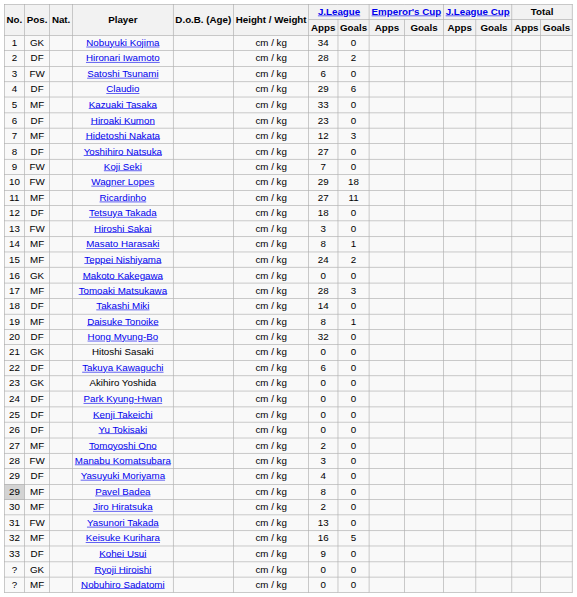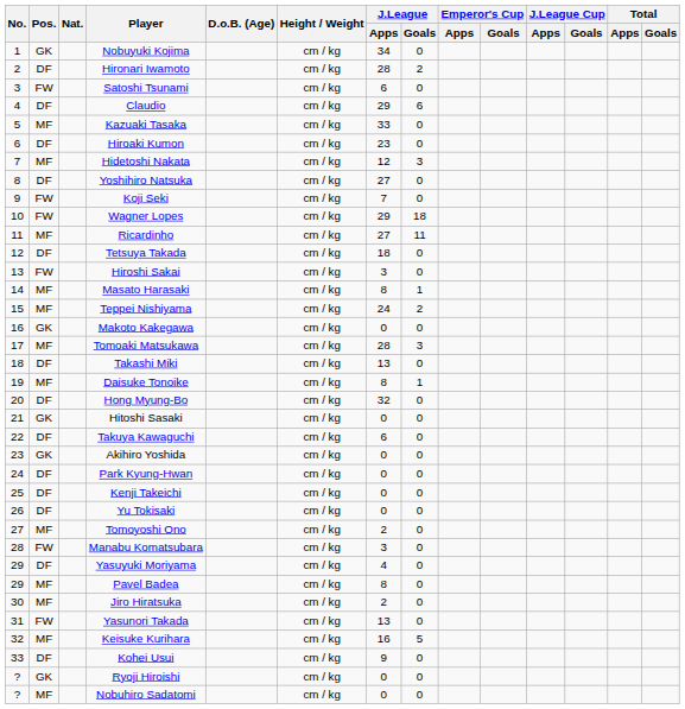 <table class="wikitable" style="text-align:center;">
 <tr>
 <th rowspan="2">No.</th>
 <th rowspan="2">Pos.</th>
 <th rowspan="2">Nat.</th>
 <th rowspan="2">Player</th>
 <th rowspan="2">D.o.B. (Age)</th>
 <th rowspan="2">Height / Weight</th>
 <th colspan="2"><a href='#'>J.League</a></th>
 <th colspan="2"><a href='#'>Emperor's Cup</a></th>
 <th colspan="2"><a href='#'>J.League Cup</a></th>
 <th colspan="2">Total</th>
 </tr>
 <tr>
 <th>Apps</th>
 <th>Goals</th>
 <th>Apps</th>
 <th>Goals</th>
 <th>Apps</th>
 <th>Goals</th>
 <th>Apps</th>
 <th>Goals</th>
 </tr>
 <tr>
 <td>1</td>
 <td>GK</td>
 <td></td>
 <td><a href='#'>Nobuyuki Kojima</a></td>
 <td></td>
 <td>cm / kg</td>
 <td>34</td>
 <td>0</td>
 <td></td>
 <td></td>
 <td></td>
 <td></td>
 <td></td>
 <td></td>
 </tr>
 <tr>
 <td>2</td>
 <td>DF</td>
 <td></td>
 <td><a href='#'>Hironari Iwamoto</a></td>
 <td></td>
 <td>cm / kg</td>
 <td>28</td>
 <td>2</td>
 <td></td>
 <td></td>
 <td></td>
 <td></td>
 <td></td>
 <td></td>
 </tr>
 <tr>
 <td>3</td>
 <td>FW</td>
 <td></td>
 <td><a href='#'>Satoshi Tsunami</a></td>
 <td></td>
 <td>cm / kg</td>
 <td>6</td>
 <td>0</td>
 <td></td>
 <td></td>
 <td></td>
 <td></td>
 <td></td>
 <td></td>
 </tr>
 <tr>
 <td>4</td>
 <td>DF</td>
 <td></td>
 <td><a href='#'>Claudio</a></td>
 <td></td>
 <td>cm / kg</td>
 <td>29</td>
 <td>6</td>
 <td></td>
 <td></td>
 <td></td>
 <td></td>
 <td></td>
 <td></td>
 </tr>
 <tr>
 <td>5</td>
 <td>MF</td>
 <td></td>
 <td><a href='#'>Kazuaki Tasaka</a></td>
 <td></td>
 <td>cm / kg</td>
 <td>33</td>
 <td>0</td>
 <td></td>
 <td></td>
 <td></td>
 <td></td>
 <td></td>
 <td></td>
 </tr>
 <tr>
 <td>6</td>
 <td>DF</td>
 <td></td>
 <td><a href='#'>Hiroaki Kumon</a></td>
 <td></td>
 <td>cm / kg</td>
 <td>23</td>
 <td>0</td>
 <td></td>
 <td></td>
 <td></td>
 <td></td>
 <td></td>
 <td></td>
 </tr>
 <tr>
 <td>7</td>
 <td>MF</td>
 <td></td>
 <td><a href='#'>Hidetoshi Nakata</a></td>
 <td></td>
 <td>cm / kg</td>
 <td>12</td>
 <td>3</td>
 <td></td>
 <td></td>
 <td></td>
 <td></td>
 <td></td>
 <td></td>
 </tr>
 <tr>
 <td>8</td>
 <td>DF</td>
 <td></td>
 <td><a href='#'>Yoshihiro Natsuka</a></td>
 <td></td>
 <td>cm / kg</td>
 <td>27</td>
 <td>0</td>
 <td></td>
 <td></td>
 <td></td>
 <td></td>
 <td></td>
 <td></td>
 </tr>
 <tr>
 <td>9</td>
 <td>FW</td>
 <td></td>
 <td><a href='#'>Koji Seki</a></td>
 <td></td>
 <td>cm / kg</td>
 <td>7</td>
 <td>0</td>
 <td></td>
 <td></td>
 <td></td>
 <td></td>
 <td></td>
 <td></td>
 </tr>
 <tr>
 <td>10</td>
 <td>FW</td>
 <td></td>
 <td><a href='#'>Wagner Lopes</a></td>
 <td></td>
 <td>cm / kg</td>
 <td>29</td>
 <td>18</td>
 <td></td>
 <td></td>
 <td></td>
 <td></td>
 <td></td>
 <td></td>
 </tr>
 <tr>
 <td>11</td>
 <td>MF</td>
 <td></td>
 <td><a href='#'>Ricardinho</a></td>
 <td></td>
 <td>cm / kg</td>
 <td>27</td>
 <td>11</td>
 <td></td>
 <td></td>
 <td></td>
 <td></td>
 <td></td>
 <td></td>
 </tr>
 <tr>
 <td>12</td>
 <td>DF</td>
 <td></td>
 <td><a href='#'>Tetsuya Takada</a></td>
 <td></td>
 <td>cm / kg</td>
 <td>18</td>
 <td>0</td>
 <td></td>
 <td></td>
 <td></td>
 <td></td>
 <td></td>
 <td></td>
 </tr>
 <tr>
 <td>13</td>
 <td>FW</td>
 <td></td>
 <td><a href='#'>Hiroshi Sakai</a></td>
 <td></td>
 <td>cm / kg</td>
 <td>3</td>
 <td>0</td>
 <td></td>
 <td></td>
 <td></td>
 <td></td>
 <td></td>
 <td></td>
 </tr>
 <tr>
 <td>14</td>
 <td>MF</td>
 <td></td>
 <td><a href='#'>Masato Harasaki</a></td>
 <td></td>
 <td>cm / kg</td>
 <td>8</td>
 <td>1</td>
 <td></td>
 <td></td>
 <td></td>
 <td></td>
 <td></td>
 <td></td>
 </tr>
 <tr>
 <td>15</td>
 <td>MF</td>
 <td></td>
 <td><a href='#'>Teppei Nishiyama</a></td>
 <td></td>
 <td>cm / kg</td>
 <td>24</td>
 <td>2</td>
 <td></td>
 <td></td>
 <td></td>
 <td></td>
 <td></td>
 <td></td>
 </tr>
 <tr>
 <td>16</td>
 <td>GK</td>
 <td></td>
 <td><a href='#'>Makoto Kakegawa</a></td>
 <td></td>
 <td>cm / kg</td>
 <td>0</td>
 <td>0</td>
 <td></td>
 <td></td>
 <td></td>
 <td></td>
 <td></td>
 <td></td>
 </tr>
 <tr>
 <td>17</td>
 <td>MF</td>
 <td></td>
 <td><a href='#'>Tomoaki Matsukawa</a></td>
 <td></td>
 <td>cm / kg</td>
 <td>28</td>
 <td>3</td>
 <td></td>
 <td></td>
 <td></td>
 <td></td>
 <td></td>
 <td></td>
 </tr>
 <tr>
 <td>18</td>
 <td>DF</td>
 <td></td>
 <td><a href='#'>Takashi Miki</a></td>
 <td></td>
 <td>cm / kg</td>
-<td>14</td>
+<td>13</td>
 <td>0</td>
 <td></td>
 <td></td>
 <td></td>
 <td></td>
 <td></td>
 <td></td>
 </tr>
 <tr>
 <td>19</td>
 <td>MF</td>
 <td></td>
 <td><a href='#'>Daisuke Tonoike</a></td>
 <td></td>
 <td>cm / kg</td>
 <td>8</td>
 <td>1</td>
 <td></td>
 <td></td>
 <td></td>
 <td></td>
 <td></td>
 <td></td>
 </tr>
 <tr>
 <td>20</td>
 <td>DF</td>
 <td></td>
 <td><a href='#'>Hong Myung-Bo</a></td>
 <td></td>
 <td>cm / kg</td>
 <td>32</td>
 <td>0</td>
 <td></td>
 <td></td>
 <td></td>
 <td></td>
 <td></td>
 <td></td>
 </tr>
 <tr>
 <td>21</td>
 <td>GK</td>
 <td></td>
 <td>Hitoshi Sasaki</td>
 <td></td>
 <td>cm / kg</td>
 <td>0</td>
 <td>0</td>
 <td></td>
 <td></td>
 <td></td>
 <td></td>
 <td></td>
 <td></td>
 </tr>
 <tr>
 <td>22</td>
 <td>DF</td>
 <td></td>
 <td><a href='#'>Takuya Kawaguchi</a></td>
 <td></td>
 <td>cm / kg</td>
 <td>6</td>
 <td>0</td>
 <td></td>
 <td></td>
 <td></td>
 <td></td>
 <td></td>
 <td></td>
 </tr>
 <tr>
 <td>23</td>
 <td>GK</td>
 <td></td>
 <td>Akihiro Yoshida</td>
 <td></td>
 <td>cm / kg</td>
 <td>0</td>
 <td>0</td>
 <td></td>
 <td></td>
 <td></td>
 <td></td>
 <td></td>
 <td></td>
 </tr>
 <tr>
 <td>24</td>
 <td>DF</td>
 <td></td>
 <td><a href='#'>Park Kyung-Hwan</a></td>
 <td></td>
 <td>cm / kg</td>
 <td>0</td>
 <td>0</td>
 <td></td>
 <td></td>
 <td></td>
 <td></td>
 <td></td>
 <td></td>
 </tr>
 <tr>
 <td>25</td>
 <td>DF</td>
 <td></td>
 <td><a href='#'>Kenji Takeichi</a></td>
 <td></td>
 <td>cm / kg</td>
 <td>0</td>
 <td>0</td>
 <td></td>
 <td></td>
 <td></td>
 <td></td>
 <td></td>
 <td></td>
 </tr>
 <tr>
 <td>26</td>
 <td>DF</td>
 <td></td>
 <td><a href='#'>Yu Tokisaki</a></td>
 <td></td>
 <td>cm / kg</td>
 <td>0</td>
 <td>0</td>
 <td></td>
 <td></td>
 <td></td>
 <td></td>
 <td></td>
 <td></td>
 </tr>
 <tr>
 <td>27</td>
 <td>MF</td>
 <td></td>
 <td><a href='#'>Tomoyoshi Ono</a></td>
 <td></td>
 <td>cm / kg</td>
 <td>2</td>
 <td>0</td>
 <td></td>
 <td></td>
 <td></td>
 <td></td>
 <td></td>
 <td></td>
 </tr>
 <tr>
 <td>28</td>
 <td>FW</td>
 <td></td>
 <td><a href='#'>Manabu Komatsubara</a></td>
 <td></td>
 <td>cm / kg</td>
 <td>3</td>
 <td>0</td>
 <td></td>
 <td></td>
 <td></td>
 <td></td>
 <td></td>
 <td></td>
 </tr>
 <tr>
 <td>29</td>
 <td>DF</td>
 <td></td>
 <td><a href='#'>Yasuyuki Moriyama</a></td>
 <td></td>
 <td>cm / kg</td>
 <td>4</td>
 <td>0</td>
 <td></td>
 <td></td>
 <td></td>
 <td></td>
 <td></td>
 <td></td>
 </tr>
 <tr>
-<td style="background: lightgrey;">29</td>
+<td>29</td>
 <td>MF</td>
 <td></td>
 <td><a href='#'>Pavel Badea</a></td>
 <td></td>
 <td>cm / kg</td>
 <td>8</td>
 <td>0</td>
 <td></td>
 <td></td>
 <td></td>
 <td></td>
 <td></td>
 <td></td>
 </tr>
 <tr>
 <td>30</td>
 <td>MF</td>
 <td></td>
 <td><a href='#'>Jiro Hiratsuka</a></td>
 <td></td>
 <td>cm / kg</td>
 <td>2</td>
 <td>0</td>
 <td></td>
 <td></td>
 <td></td>
 <td></td>
 <td></td>
 <td></td>
 </tr>
 <tr>
 <td>31</td>
 <td>FW</td>
 <td></td>
 <td><a href='#'>Yasunori Takada</a></td>
 <td></td>
 <td>cm / kg</td>
 <td>13</td>
 <td>0</td>
 <td></td>
 <td></td>
 <td></td>
 <td></td>
 <td></td>
 <td></td>
 </tr>
 <tr>
 <td>32</td>
 <td>MF</td>
 <td></td>
 <td><a href='#'>Keisuke Kurihara</a></td>
 <td></td>
 <td>cm / kg</td>
 <td>16</td>
 <td>5</td>
 <td></td>
 <td></td>
 <td></td>
 <td></td>
 <td></td>
 <td></td>
 </tr>
 <tr>
 <td>33</td>
 <td>DF</td>
 <td></td>
 <td><a href='#'>Kohei Usui</a></td>
 <td></td>
 <td>cm / kg</td>
 <td>9</td>
 <td>0</td>
 <td></td>
 <td></td>
 <td></td>
 <td></td>
 <td></td>
 <td></td>
 </tr>
 <tr>
 <td>?</td>
 <td>GK</td>
 <td></td>
 <td><a href='#'>Ryoji Hiroishi</a></td>
 <td></td>
 <td>cm / kg</td>
 <td>0</td>
 <td>0</td>
 <td></td>
 <td></td>
 <td></td>
 <td></td>
 <td></td>
 <td></td>
 </tr>
 <tr>
 <td>?</td>
 <td>MF</td>
 <td></td>
 <td><a href='#'>Nobuhiro Sadatomi</a></td>
 <td></td>
 <td>cm / kg</td>
 <td>0</td>
 <td>0</td>
 <td></td>
 <td></td>
 <td></td>
 <td></td>
 <td></td>
 <td></td>
 </tr>
 </table>
